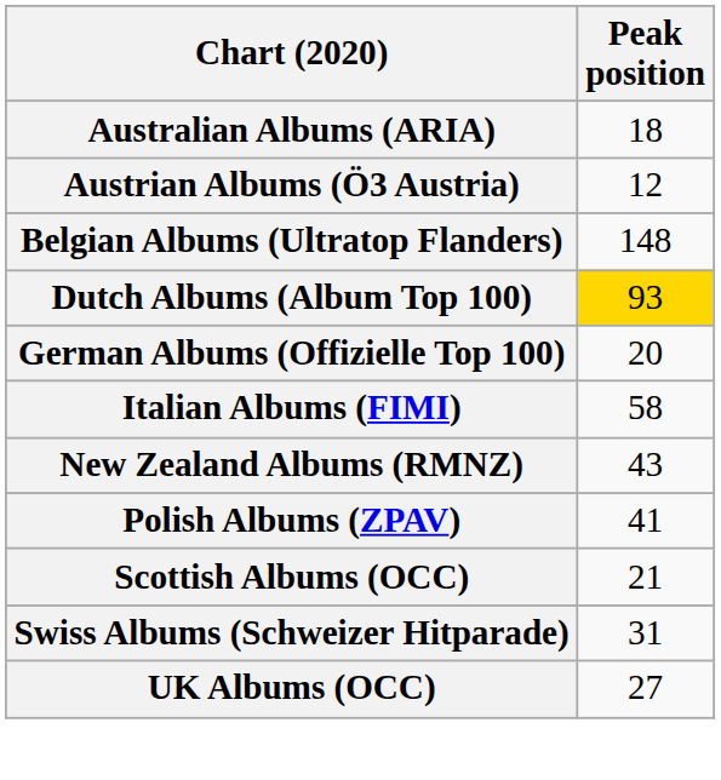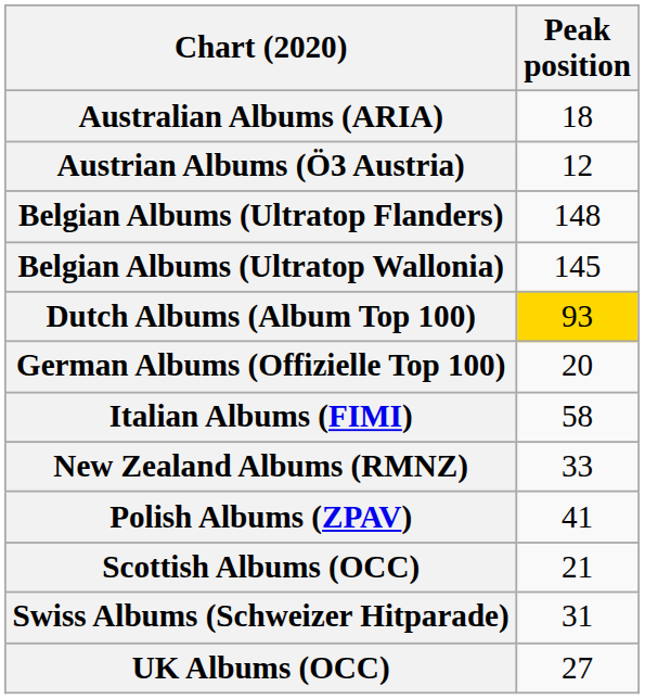 <table class="wikitable sortable plainrowheaders" style="text-align:center">
 <tr>
 <th scope="col">Chart (2020)</th>
 <th scope="col">Peak<br>position</th>
 </tr>
 <tr>
 <th scope="row">Australian Albums (ARIA)</th>
 <td>18</td>
 </tr>
 <tr>
 <th scope="row">Austrian Albums (Ö3 Austria)</th>
 <td>12</td>
 </tr>
 <tr>
 <th scope="row">Belgian Albums (Ultratop Flanders)</th>
 <td>148</td>
 </tr>
 <tr>
+<th scope="row">Belgian Albums (Ultratop Wallonia)</th>
+<td>145</td>
+</tr>
+<tr>
 <th scope="row">Dutch Albums (Album Top 100)</th>
 <td style="background: gold;">93</td>
 </tr>
 <tr>
 <th scope="row">German Albums (Offizielle Top 100)</th>
 <td>20</td>
 </tr>
 <tr>
 <th scope="row">Italian Albums (<a href='#'>FIMI</a>)</th>
 <td>58</td>
 </tr>
 <tr>
 <th scope="row">New Zealand Albums (RMNZ)</th>
-<td>43</td>
+<td>33</td>
 </tr>
 <tr>
 <th scope="row">Polish Albums (<a href='#'>ZPAV</a>)</th>
 <td>41</td>
 </tr>
 <tr>
 <th scope="row">Scottish Albums (OCC)</th>
 <td>21</td>
 </tr>
 <tr>
 <th scope="row">Swiss Albums (Schweizer Hitparade)</th>
 <td>31</td>
 </tr>
 <tr>
 <th scope="row">UK Albums (OCC)</th>
 <td>27</td>
 </tr>
 </table>
